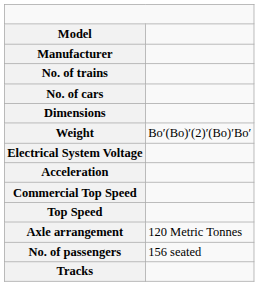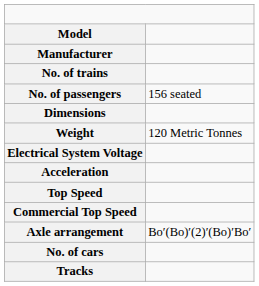 <table class="wikitable">
 <tr>
 <td colspan="2"><br></td>
 </tr>
 <tr>
 <th>Model</th>
 <td></td>
 </tr>
 <tr>
 <th>Manufacturer</th>
 <td></td>
 </tr>
 <tr>
 <th>No. of trains</th>
 <td></td>
 </tr>
 <tr>
-<th>No. of cars</th>
-<td></td>
+<th>No. of passengers</th>
+<td>156 seated</td>
 </tr>
 <tr>
 <th>Dimensions</th>
 <td></td>
 </tr>
 <tr>
 <th>Weight</th>
-<td>Bo′(Bo)′(2)′(Bo)′Bo′</td>
+<td>120 Metric Tonnes</td>
 </tr>
 <tr>
 <th>Electrical System Voltage</th>
 <td></td>
 </tr>
 <tr>
 <th>Acceleration</th>
 <td></td>
 </tr>
 <tr>
+<th>Top Speed</th>
+<td></td>
+</tr>
+<tr>
 <th>Commercial Top Speed</th>
 <td></td>
 </tr>
 <tr>
-<th>Top Speed</th>
-<td></td>
+<th>Axle arrangement</th>
+<td>Bo′(Bo)′(2)′(Bo)′Bo′</td>
 </tr>
 <tr>
-<th>Axle arrangement</th>
-<td>120 Metric Tonnes</td>
-</tr>
-<tr>
-<th>No. of passengers</th>
-<td>156 seated</td>
+<th>No. of cars</th>
+<td></td>
 </tr>
 <tr>
 <th>Tracks</th>
 <td></td>
 </tr>
 </table>
